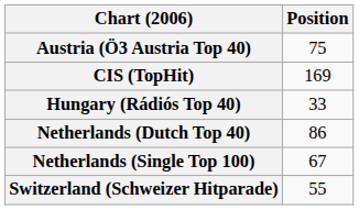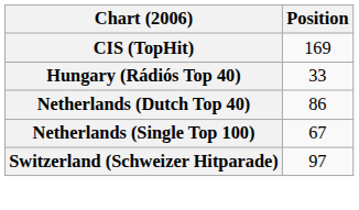 <table class="wikitable sortable plainrowheaders" style="text-align:center">
 <tr>
 <th scope="col">Chart (2006)</th>
 <th scope="col">Position</th>
-</tr>
-<tr>
-<th scope="row">Austria (Ö3 Austria Top 40)</th>
-<td>75</td>
 </tr>
 <tr>
 <th scope="row">CIS (TopHit)</th>
 <td>169</td>
 </tr>
 <tr>
 <th scope="row">Hungary (Rádiós Top 40)</th>
 <td>33</td>
 </tr>
 <tr>
 <th scope="row">Netherlands (Dutch Top 40)</th>
 <td>86</td>
 </tr>
 <tr>
 <th scope="row">Netherlands (Single Top 100)</th>
 <td>67</td>
 </tr>
 <tr>
 <th scope="row">Switzerland (Schweizer Hitparade)</th>
-<td>55</td>
+<td>97</td>
 </tr>
 </table>
